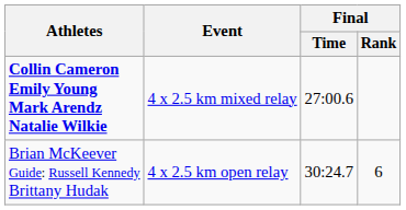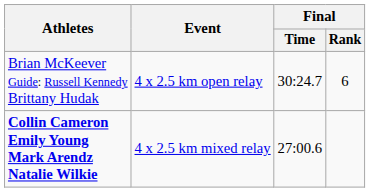 <table class="wikitable" style="font-size:90%">
 <tr>
 <th rowspan=2>Athletes</th>
 <th rowspan=2>Event</th>
 <th colspan=2>Final</th>
 </tr>
 <tr style="font-size:95%">
 <th>Time</th>
 <th>Rank</th>
 </tr>
 <tr align=center>
+<td align=left><a href='#'>Brian McKeever</a><br><small><a href='#'>Guide</a>: <a href='#'>Russell Kennedy</a></small><br><a href='#'>Brittany Hudak</a></td>
+<td align=left><a href='#'>4 x 2.5 km open relay</a></td>
+<td>30:24.7</td>
+<td>6</td>
+</tr>
+<tr align=center>
 <td align=left><strong><a href='#'>Collin Cameron</a><br><a href='#'>Emily Young</a><br><a href='#'>Mark Arendz</a><br><a href='#'>Natalie Wilkie</a></strong></td>
 <td align=left><a href='#'>4 x 2.5 km mixed relay</a></td>
 <td>27:00.6</td>
 <td></td>
 </tr>
-<tr align=center>
-<td align=left><a href='#'>Brian McKeever</a><br><small><a href='#'>Guide</a>: <a href='#'>Russell Kennedy</a></small><br><a href='#'>Brittany Hudak</a></td>
-<td align=left><a href='#'>4 x 2.5 km open relay</a></td>
-<td>30:24.7</td>
-<td>6</td>
-</tr>
 </table>
